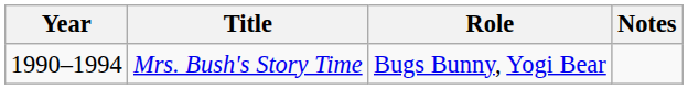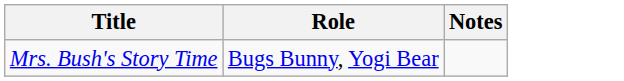 <table class="wikitable sortable">
 <tr>
-<th>Year</th>
 <th>Title</th>
 <th>Role</th>
 <th>Notes</th>
 </tr>
 <tr>
-<td>1990–1994</td>
 <td><em><a href='#'>Mrs. Bush's Story Time</a></em></td>
 <td><a href='#'>Bugs Bunny</a>, <a href='#'>Yogi Bear</a></td>
 <td></td>
 </tr>
 </table>
